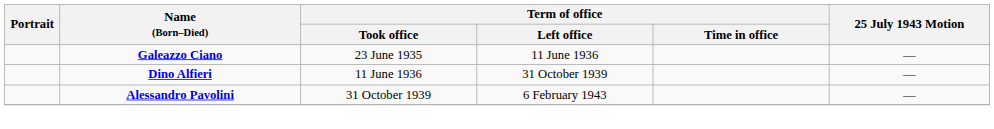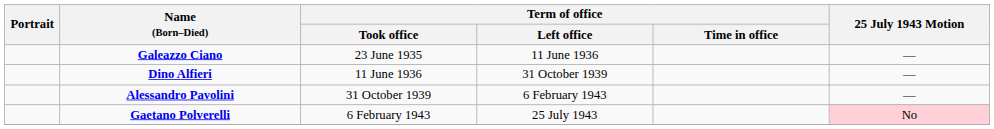 <table class="wikitable" style="text-align:center;" style="width=90%">
 <tr>
 <th width=1% rowspan=2>Portrait</th>
 <th width=15% rowspan=2>Name<br><small>(Born–Died)</small></th>
 <th width=30% colspan=3>Term of office</th>
 <th width=10% rowspan=2>25 July 1943 Motion</th>
 </tr>
 <tr style="text-align:center;">
 <th width=11%>Took office</th>
 <th width=11%>Left office</th>
 <th width=11%>Time in office</th>
 </tr>
 <tr>
 <td></td>
 <td><strong><a href='#'>Galeazzo Ciano</a></strong><br></td>
 <td>23 June 1935</td>
 <td>11 June 1936</td>
 <td></td>
 <td align=center>—</td>
 </tr>
 <tr>
 <td></td>
 <td><strong><a href='#'>Dino Alfieri</a></strong><br></td>
 <td>11 June 1936</td>
 <td>31 October 1939</td>
 <td></td>
 <td align=center>—</td>
 </tr>
 <tr>
 <td></td>
 <td><strong><a href='#'>Alessandro Pavolini</a></strong><br></td>
 <td>31 October 1939</td>
 <td>6 February 1943</td>
 <td></td>
 <td align=center>—</td>
 </tr>
 <tr>
+<td></td>
+<td><strong><a href='#'>Gaetano Polverelli</a></strong><br></td>
+<td>6 February 1943</td>
+<td>25 July 1943</td>
+<td></td>
+<td align=center style="background:#FFD0D7">No</td>
+</tr>
+<tr>
 </tr>
 </table>
